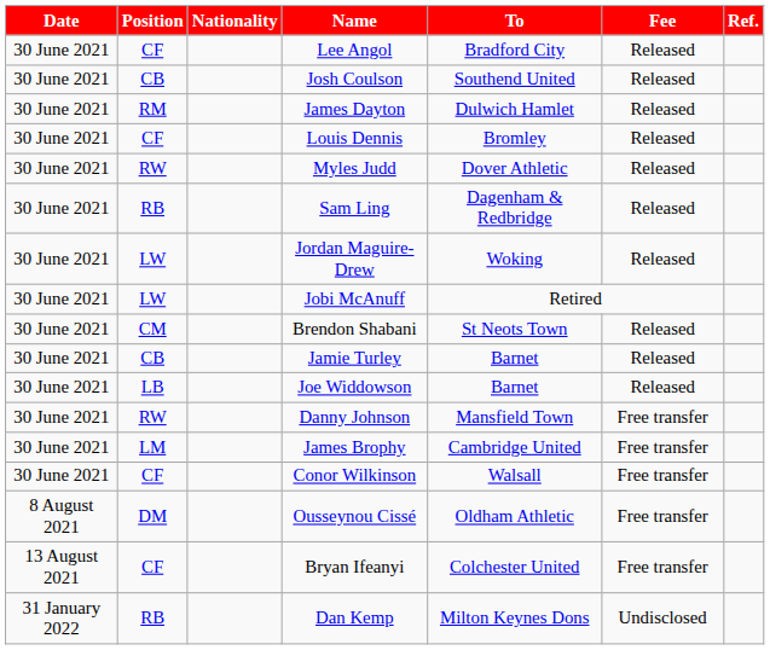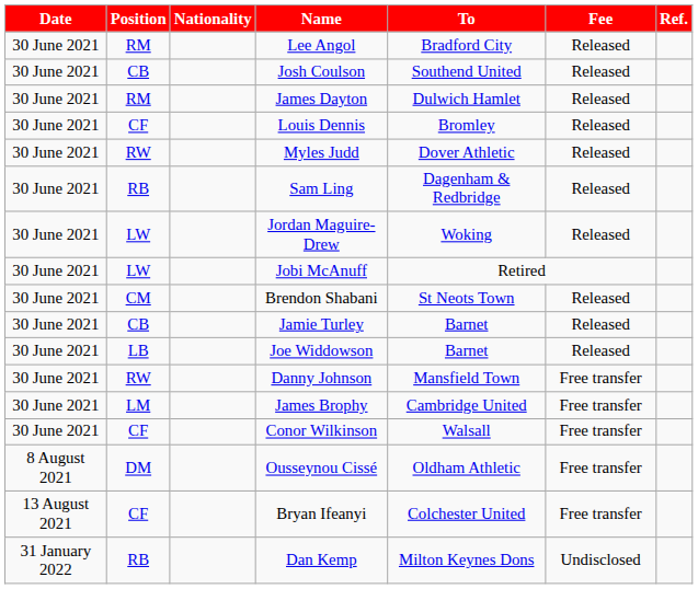 <table class="wikitable"  style="text-align:center; font-size:90%; ">
 <tr>
 <th style="background:red;color:white; width:120px;">Date</th>
 <th style="background:red;color:white; width:50px;">Position</th>
 <th style="background:red;color:white; width:50px;">Nationality</th>
 <th style="background:red;color:white; width:150px;">Name</th>
 <th style="background:red;color:white; width:200px;">To</th>
 <th style="background:red;color:white; width:110px;">Fee</th>
 <th style="background:red;color:white; width:25px;">Ref.</th>
 </tr>
 <tr>
 <td>30 June 2021</td>
-<td><a href='#'>CF</a></td>
+<td><a href='#'>RM</a></td>
 <td></td>
 <td><a href='#'>Lee Angol</a></td>
 <td> <a href='#'>Bradford City</a></td>
 <td>Released</td>
 <td></td>
 </tr>
 <tr>
 <td>30 June 2021</td>
 <td><a href='#'>CB</a></td>
 <td></td>
 <td><a href='#'>Josh Coulson</a></td>
 <td> <a href='#'>Southend United</a></td>
 <td>Released</td>
 <td></td>
 </tr>
 <tr>
 <td>30 June 2021</td>
 <td><a href='#'>RM</a></td>
 <td></td>
 <td><a href='#'>James Dayton</a></td>
 <td> <a href='#'>Dulwich Hamlet</a></td>
 <td>Released</td>
 <td></td>
 </tr>
 <tr>
 <td>30 June 2021</td>
 <td><a href='#'>CF</a></td>
 <td></td>
 <td><a href='#'>Louis Dennis</a></td>
 <td> <a href='#'>Bromley</a></td>
 <td>Released</td>
 <td></td>
 </tr>
 <tr>
 <td>30 June 2021</td>
 <td><a href='#'>RW</a></td>
 <td></td>
 <td><a href='#'>Myles Judd</a></td>
 <td> <a href='#'>Dover Athletic</a></td>
 <td>Released</td>
 <td></td>
 </tr>
 <tr>
 <td>30 June 2021</td>
 <td><a href='#'>RB</a></td>
 <td></td>
 <td><a href='#'>Sam Ling</a></td>
 <td> <a href='#'>Dagenham & Redbridge</a></td>
 <td>Released</td>
 <td></td>
 </tr>
 <tr>
 <td>30 June 2021</td>
 <td><a href='#'>LW</a></td>
 <td></td>
 <td><a href='#'>Jordan Maguire-Drew</a></td>
 <td> <a href='#'>Woking</a></td>
 <td>Released</td>
 <td></td>
 </tr>
 <tr>
 <td>30 June 2021</td>
 <td><a href='#'>LW</a></td>
 <td></td>
 <td><a href='#'>Jobi McAnuff</a></td>
 <td colspan="2">Retired</td>
 <td></td>
 </tr>
 <tr>
 <td>30 June 2021</td>
 <td><a href='#'>CM</a></td>
 <td></td>
 <td>Brendon Shabani</td>
 <td> <a href='#'>St Neots Town</a></td>
 <td>Released</td>
 <td></td>
 </tr>
 <tr>
 <td>30 June 2021</td>
 <td><a href='#'>CB</a></td>
 <td></td>
 <td><a href='#'>Jamie Turley</a></td>
 <td> <a href='#'>Barnet</a></td>
 <td>Released</td>
 <td></td>
 </tr>
 <tr>
 <td>30 June 2021</td>
 <td><a href='#'>LB</a></td>
 <td></td>
 <td><a href='#'>Joe Widdowson</a></td>
 <td> <a href='#'>Barnet</a></td>
 <td>Released</td>
 <td></td>
 </tr>
 <tr>
 <td>30 June 2021</td>
 <td><a href='#'>RW</a></td>
 <td></td>
 <td><a href='#'>Danny Johnson</a></td>
 <td> <a href='#'>Mansfield Town</a></td>
 <td>Free transfer</td>
 <td></td>
 </tr>
 <tr>
 <td>30 June 2021</td>
 <td><a href='#'>LM</a></td>
 <td></td>
 <td><a href='#'>James Brophy</a></td>
 <td> <a href='#'>Cambridge United</a></td>
 <td>Free transfer</td>
 <td></td>
 </tr>
 <tr>
 <td>30 June 2021</td>
 <td><a href='#'>CF</a></td>
 <td></td>
 <td><a href='#'>Conor Wilkinson</a></td>
 <td> <a href='#'>Walsall</a></td>
 <td>Free transfer</td>
 <td></td>
 </tr>
 <tr>
 <td>8 August 2021</td>
 <td><a href='#'>DM</a></td>
 <td></td>
 <td><a href='#'>Ousseynou Cissé</a></td>
 <td> <a href='#'>Oldham Athletic</a></td>
 <td>Free transfer</td>
 <td></td>
 </tr>
 <tr>
 <td>13 August 2021</td>
 <td><a href='#'>CF</a></td>
 <td></td>
 <td>Bryan Ifeanyi</td>
 <td> <a href='#'>Colchester United</a></td>
 <td>Free transfer</td>
 <td></td>
 </tr>
 <tr>
 <td>31 January 2022</td>
 <td><a href='#'>RB</a></td>
 <td></td>
 <td><a href='#'>Dan Kemp</a></td>
 <td> <a href='#'>Milton Keynes Dons</a></td>
 <td>Undisclosed</td>
 <td></td>
 </tr>
 </table>
